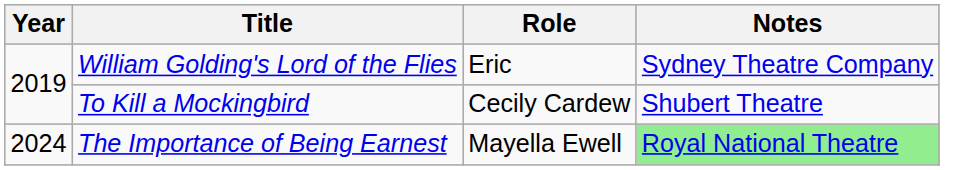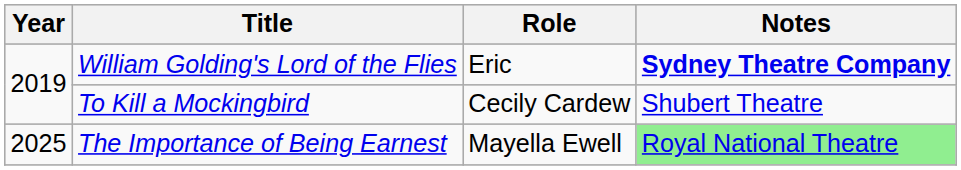 <table class="wikitable sortable">
 <tr>
 <th scope="col">Year</th>
 <th scope="col">Title</th>
 <th scope="col">Role</th>
 <th scope="col" class="unsortable">Notes</th>
 </tr>
 <tr>
 <td rowspan=2>2019</td>
 <td><em><a href='#'>William Golding's Lord of the Flies</a></em></td>
 <td>Eric</td>
-<td><a href='#'>Sydney Theatre Company</a></td>
+<td><strong><a href='#'>Sydney Theatre Company</a></strong></td>
 </tr>
 <tr>
 <td><em><a href='#'>To Kill a Mockingbird</a></em></td>
 <td>Cecily Cardew</td>
 <td><a href='#'>Shubert Theatre</a></td>
 </tr>
 <tr>
-<td>2024</td>
+<td>2025</td>
 <td><em><a href='#'>The Importance of Being Earnest</a></em></td>
 <td>Mayella Ewell</td>
 <td style="background: lightgreen;"><a href='#'>Royal National Theatre</a></td>
 </tr>
 </table>
